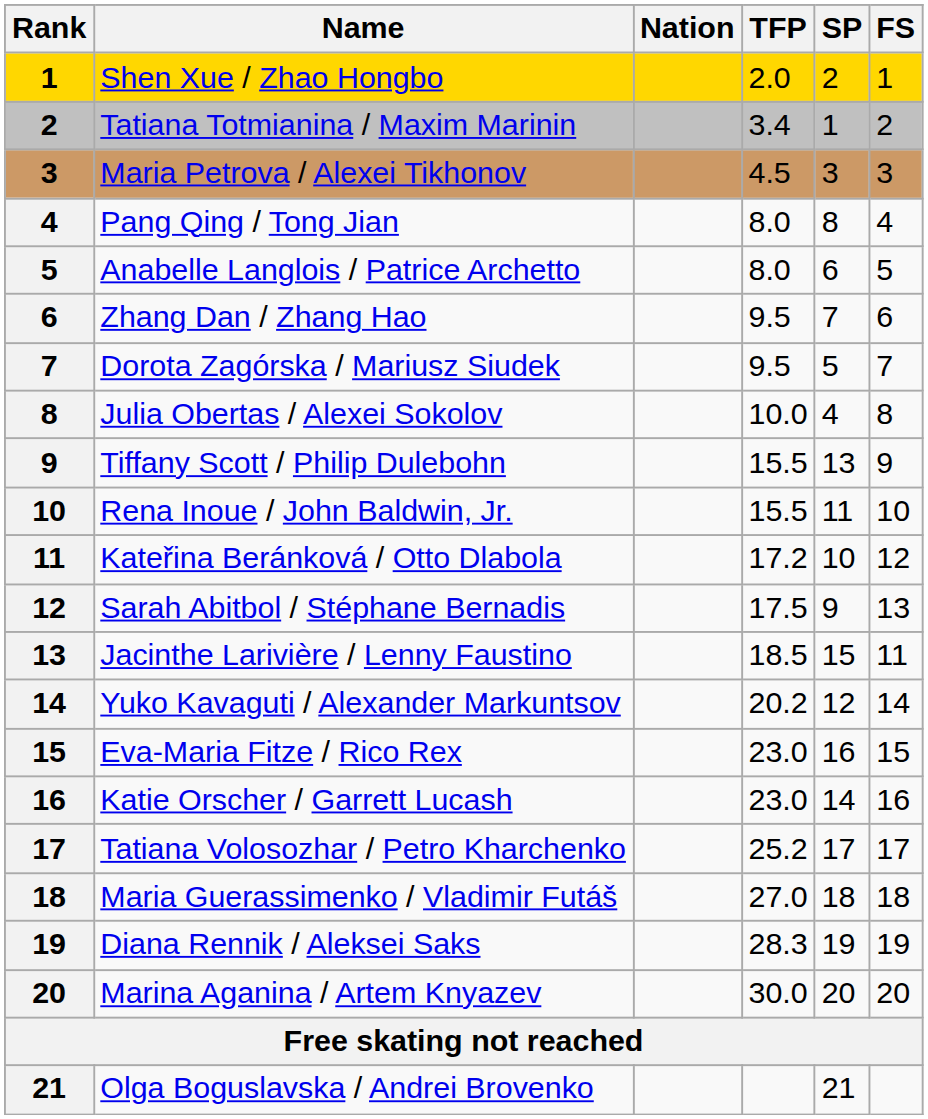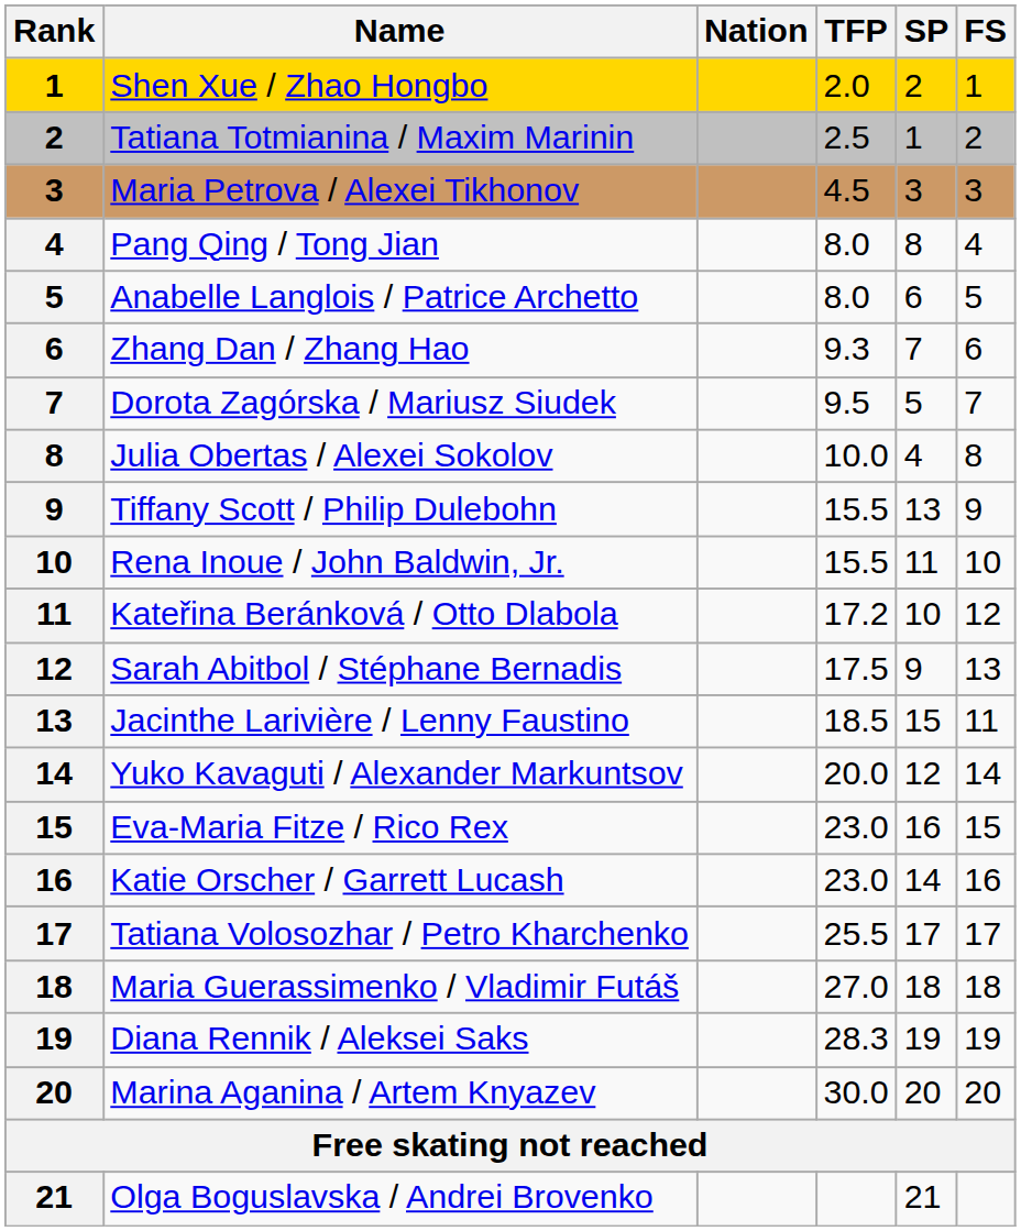 <table class="wikitable">
 <tr>
 <th>Rank</th>
 <th>Name</th>
 <th>Nation</th>
 <th>TFP</th>
 <th>SP</th>
 <th>FS</th>
 </tr>
 <tr bgcolor=gold>
 <td align=center><strong>1</strong></td>
 <td><a href='#'>Shen Xue</a> / <a href='#'>Zhao Hongbo</a></td>
 <td></td>
 <td>2.0</td>
 <td>2</td>
 <td>1</td>
 </tr>
 <tr bgcolor=silver>
 <td align=center><strong>2</strong></td>
 <td><a href='#'>Tatiana Totmianina</a> / <a href='#'>Maxim Marinin</a></td>
 <td></td>
-<td>3.4</td>
+<td>2.5</td>
 <td>1</td>
 <td>2</td>
 </tr>
 <tr bgcolor=cc9966>
 <td align=center><strong>3</strong></td>
 <td><a href='#'>Maria Petrova</a> / <a href='#'>Alexei Tikhonov</a></td>
 <td></td>
 <td>4.5</td>
 <td>3</td>
 <td>3</td>
 </tr>
 <tr>
 <th>4</th>
 <td><a href='#'>Pang Qing</a> / <a href='#'>Tong Jian</a></td>
 <td></td>
 <td>8.0</td>
 <td>8</td>
 <td>4</td>
 </tr>
 <tr>
 <th>5</th>
 <td><a href='#'>Anabelle Langlois</a> / <a href='#'>Patrice Archetto</a></td>
 <td></td>
 <td>8.0</td>
 <td>6</td>
 <td>5</td>
 </tr>
 <tr>
 <th>6</th>
 <td><a href='#'>Zhang Dan</a> / <a href='#'>Zhang Hao</a></td>
 <td></td>
-<td>9.5</td>
+<td>9.3</td>
 <td>7</td>
 <td>6</td>
 </tr>
 <tr>
 <th>7</th>
 <td><a href='#'>Dorota Zagórska</a> / <a href='#'>Mariusz Siudek</a></td>
 <td></td>
 <td>9.5</td>
 <td>5</td>
 <td>7</td>
 </tr>
 <tr>
 <th>8</th>
 <td><a href='#'>Julia Obertas</a> / <a href='#'>Alexei Sokolov</a></td>
 <td></td>
 <td>10.0</td>
 <td>4</td>
 <td>8</td>
 </tr>
 <tr>
 <th>9</th>
 <td><a href='#'>Tiffany Scott</a> / <a href='#'>Philip Dulebohn</a></td>
 <td></td>
 <td>15.5</td>
 <td>13</td>
 <td>9</td>
 </tr>
 <tr>
 <th>10</th>
 <td><a href='#'>Rena Inoue</a> / <a href='#'>John Baldwin, Jr.</a></td>
 <td></td>
 <td>15.5</td>
 <td>11</td>
 <td>10</td>
 </tr>
 <tr>
 <th>11</th>
 <td><a href='#'>Kateřina Beránková</a> / <a href='#'>Otto Dlabola</a></td>
 <td></td>
 <td>17.2</td>
 <td>10</td>
 <td>12</td>
 </tr>
 <tr>
 <th>12</th>
 <td><a href='#'>Sarah Abitbol</a> / <a href='#'>Stéphane Bernadis</a></td>
 <td></td>
 <td>17.5</td>
 <td>9</td>
 <td>13</td>
 </tr>
 <tr>
 <th>13</th>
 <td><a href='#'>Jacinthe Larivière</a> / <a href='#'>Lenny Faustino</a></td>
 <td></td>
 <td>18.5</td>
 <td>15</td>
 <td>11</td>
 </tr>
 <tr>
 <th>14</th>
 <td><a href='#'>Yuko Kavaguti</a> / <a href='#'>Alexander Markuntsov</a></td>
 <td></td>
-<td>20.2</td>
+<td>20.0</td>
 <td>12</td>
 <td>14</td>
 </tr>
 <tr>
 <th>15</th>
 <td><a href='#'>Eva-Maria Fitze</a> / <a href='#'>Rico Rex</a></td>
 <td></td>
 <td>23.0</td>
 <td>16</td>
 <td>15</td>
 </tr>
 <tr>
 <th>16</th>
 <td><a href='#'>Katie Orscher</a> / <a href='#'>Garrett Lucash</a></td>
 <td></td>
 <td>23.0</td>
 <td>14</td>
 <td>16</td>
 </tr>
 <tr>
 <th>17</th>
 <td><a href='#'>Tatiana Volosozhar</a> / <a href='#'>Petro Kharchenko</a></td>
 <td></td>
-<td>25.2</td>
+<td>25.5</td>
 <td>17</td>
 <td>17</td>
 </tr>
 <tr>
 <th>18</th>
 <td><a href='#'>Maria Guerassimenko</a> / <a href='#'>Vladimir Futáš</a></td>
 <td></td>
 <td>27.0</td>
 <td>18</td>
 <td>18</td>
 </tr>
 <tr>
 <th>19</th>
 <td><a href='#'>Diana Rennik</a> / <a href='#'>Aleksei Saks</a></td>
 <td></td>
 <td>28.3</td>
 <td>19</td>
 <td>19</td>
 </tr>
 <tr>
 <th>20</th>
 <td><a href='#'>Marina Aganina</a> / <a href='#'>Artem Knyazev</a></td>
 <td></td>
 <td>30.0</td>
 <td>20</td>
 <td>20</td>
 </tr>
 <tr>
 <th colspan=6>Free skating not reached</th>
 </tr>
 <tr>
 <th>21</th>
 <td><a href='#'>Olga Boguslavska</a> / <a href='#'>Andrei Brovenko</a></td>
 <td></td>
 <td></td>
 <td>21</td>
 <td></td>
 </tr>
 </table>
